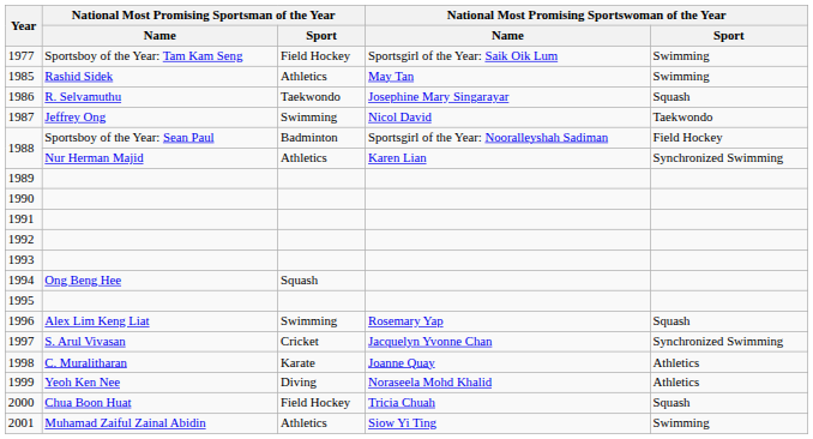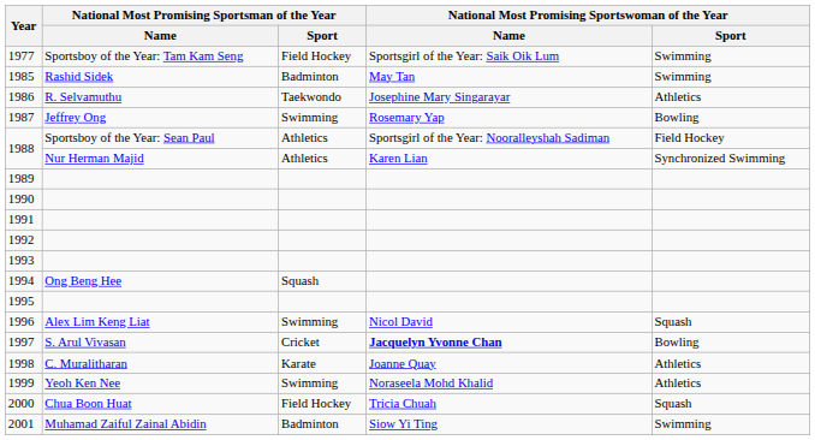 <table class="wikitable sortable" style="text-align:left;" width=1000px>
 <tr>
 <th rowspan=2>Year</th>
 <th colspan=2>National Most Promising Sportsman of the Year</th>
 <th colspan=2>National Most Promising Sportswoman of the Year</th>
 </tr>
 <tr>
 <th>Name</th>
 <th>Sport</th>
 <th>Name</th>
 <th>Sport</th>
 </tr>
 <tr>
 <td>1977</td>
 <td>Sportsboy of the Year: <a href='#'>Tam Kam Seng</a></td>
 <td>Field Hockey</td>
 <td>Sportsgirl of the Year: <a href='#'>Saik Oik Lum</a></td>
 <td>Swimming</td>
 </tr>
 <tr>
 <td>1985</td>
 <td><a href='#'>Rashid Sidek</a></td>
-<td>Athletics</td>
+<td>Badminton</td>
 <td><a href='#'>May Tan</a></td>
 <td>Swimming</td>
 </tr>
 <tr>
 <td>1986</td>
 <td><a href='#'>R. Selvamuthu</a></td>
 <td>Taekwondo</td>
 <td><a href='#'>Josephine Mary Singarayar</a></td>
-<td>Squash</td>
+<td>Athletics</td>
 </tr>
 <tr>
 <td>1987</td>
 <td><a href='#'>Jeffrey Ong</a></td>
 <td>Swimming</td>
-<td><a href='#'>Nicol David</a></td>
-<td>Taekwondo</td>
+<td><a href='#'>Rosemary Yap</a></td>
+<td>Bowling</td>
 </tr>
 <tr>
 <td rowspan=2>1988</td>
 <td>Sportsboy of the Year: <a href='#'>Sean Paul</a></td>
-<td>Badminton</td>
+<td>Athletics</td>
 <td>Sportsgirl of the Year: <a href='#'>Nooralleyshah Sadiman</a></td>
 <td>Field Hockey</td>
 </tr>
 <tr>
 <td><a href='#'>Nur Herman Majid</a></td>
 <td>Athletics</td>
 <td><a href='#'>Karen Lian</a></td>
 <td>Synchronized Swimming</td>
 </tr>
 <tr>
 <td>1989</td>
 <td></td>
 <td></td>
 <td></td>
 <td></td>
 </tr>
 <tr>
 <td>1990</td>
 <td></td>
 <td></td>
 <td></td>
 <td></td>
 </tr>
 <tr>
 <td>1991</td>
 <td></td>
 <td></td>
 <td></td>
 <td></td>
 </tr>
 <tr>
 <td>1992</td>
 <td></td>
 <td></td>
 <td></td>
 <td></td>
 </tr>
 <tr>
 <td>1993</td>
 <td></td>
 <td></td>
 <td></td>
 <td></td>
 </tr>
 <tr>
 <td>1994</td>
 <td><a href='#'>Ong Beng Hee</a></td>
 <td>Squash</td>
 <td></td>
 <td></td>
 </tr>
 <tr>
 <td>1995</td>
 <td></td>
 <td></td>
 <td></td>
 <td></td>
 </tr>
 <tr>
 <td>1996</td>
 <td><a href='#'>Alex Lim Keng Liat</a></td>
 <td>Swimming</td>
-<td><a href='#'>Rosemary Yap</a></td>
+<td><a href='#'>Nicol David</a></td>
 <td>Squash</td>
 </tr>
 <tr>
 <td>1997</td>
 <td><a href='#'>S. Arul Vivasan</a></td>
 <td>Cricket</td>
-<td><a href='#'>Jacquelyn Yvonne Chan</a></td>
-<td>Synchronized Swimming</td>
+<td><strong><a href='#'>Jacquelyn Yvonne Chan</a></strong></td>
+<td>Bowling</td>
 </tr>
 <tr>
 <td>1998</td>
 <td><a href='#'>C. Muralitharan</a></td>
 <td>Karate</td>
 <td><a href='#'>Joanne Quay</a></td>
 <td>Athletics</td>
 </tr>
 <tr>
 <td>1999</td>
 <td><a href='#'>Yeoh Ken Nee</a></td>
-<td>Diving</td>
+<td>Swimming</td>
 <td><a href='#'>Noraseela Mohd Khalid</a></td>
 <td>Athletics</td>
 </tr>
 <tr>
 <td>2000</td>
 <td><a href='#'>Chua Boon Huat</a></td>
 <td>Field Hockey</td>
 <td><a href='#'>Tricia Chuah</a></td>
 <td>Squash</td>
 </tr>
 <tr>
 <td>2001</td>
 <td><a href='#'>Muhamad Zaiful Zainal Abidin</a></td>
-<td>Athletics</td>
+<td>Badminton</td>
 <td><a href='#'>Siow Yi Ting</a></td>
 <td>Swimming</td>
 </tr>
 </table>
